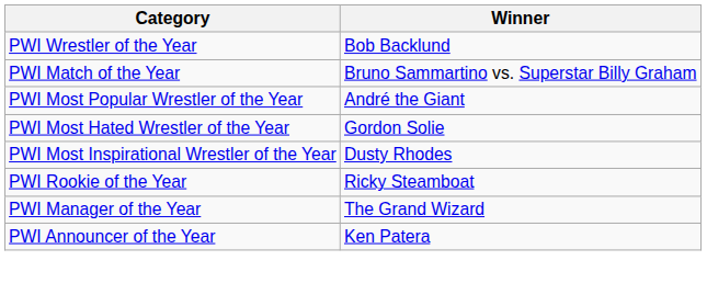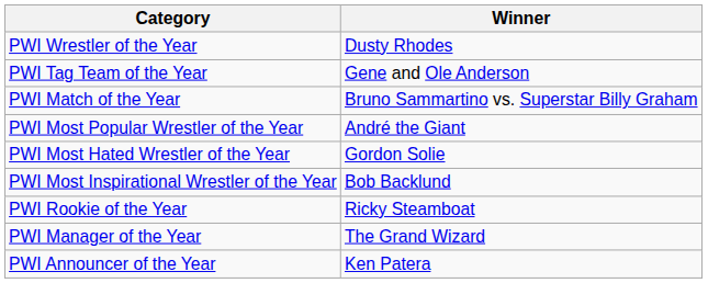 <table class="wikitable">
 <tr>
 <th>Category</th>
 <th>Winner</th>
 </tr>
 <tr>
 <td><a href='#'>PWI Wrestler of the Year</a></td>
-<td><a href='#'>Bob Backlund</a></td>
+<td><a href='#'>Dusty Rhodes</a></td>
+</tr>
+<tr>
+<td><a href='#'>PWI Tag Team of the Year</a></td>
+<td><a href='#'>Gene</a> and <a href='#'>Ole Anderson</a></td>
 </tr>
 <tr>
 <td><a href='#'>PWI Match of the Year</a></td>
 <td><a href='#'>Bruno Sammartino</a> vs. <a href='#'>Superstar Billy Graham</a></td>
 </tr>
 <tr>
 <td><a href='#'>PWI Most Popular Wrestler of the Year</a></td>
 <td><a href='#'>André the Giant</a></td>
 </tr>
 <tr>
 <td><a href='#'>PWI Most Hated Wrestler of the Year</a></td>
 <td><a href='#'>Gordon Solie</a></td>
 </tr>
 <tr>
 <td><a href='#'>PWI Most Inspirational Wrestler of the Year</a></td>
-<td><a href='#'>Dusty Rhodes</a></td>
+<td><a href='#'>Bob Backlund</a></td>
 </tr>
 <tr>
 <td><a href='#'>PWI Rookie of the Year</a></td>
 <td><a href='#'>Ricky Steamboat</a></td>
 </tr>
 <tr>
 <td><a href='#'>PWI Manager of the Year</a></td>
 <td><a href='#'>The Grand Wizard</a></td>
 </tr>
 <tr>
 <td><a href='#'>PWI Announcer of the Year</a></td>
 <td><a href='#'>Ken Patera</a></td>
 </tr>
 </table>
